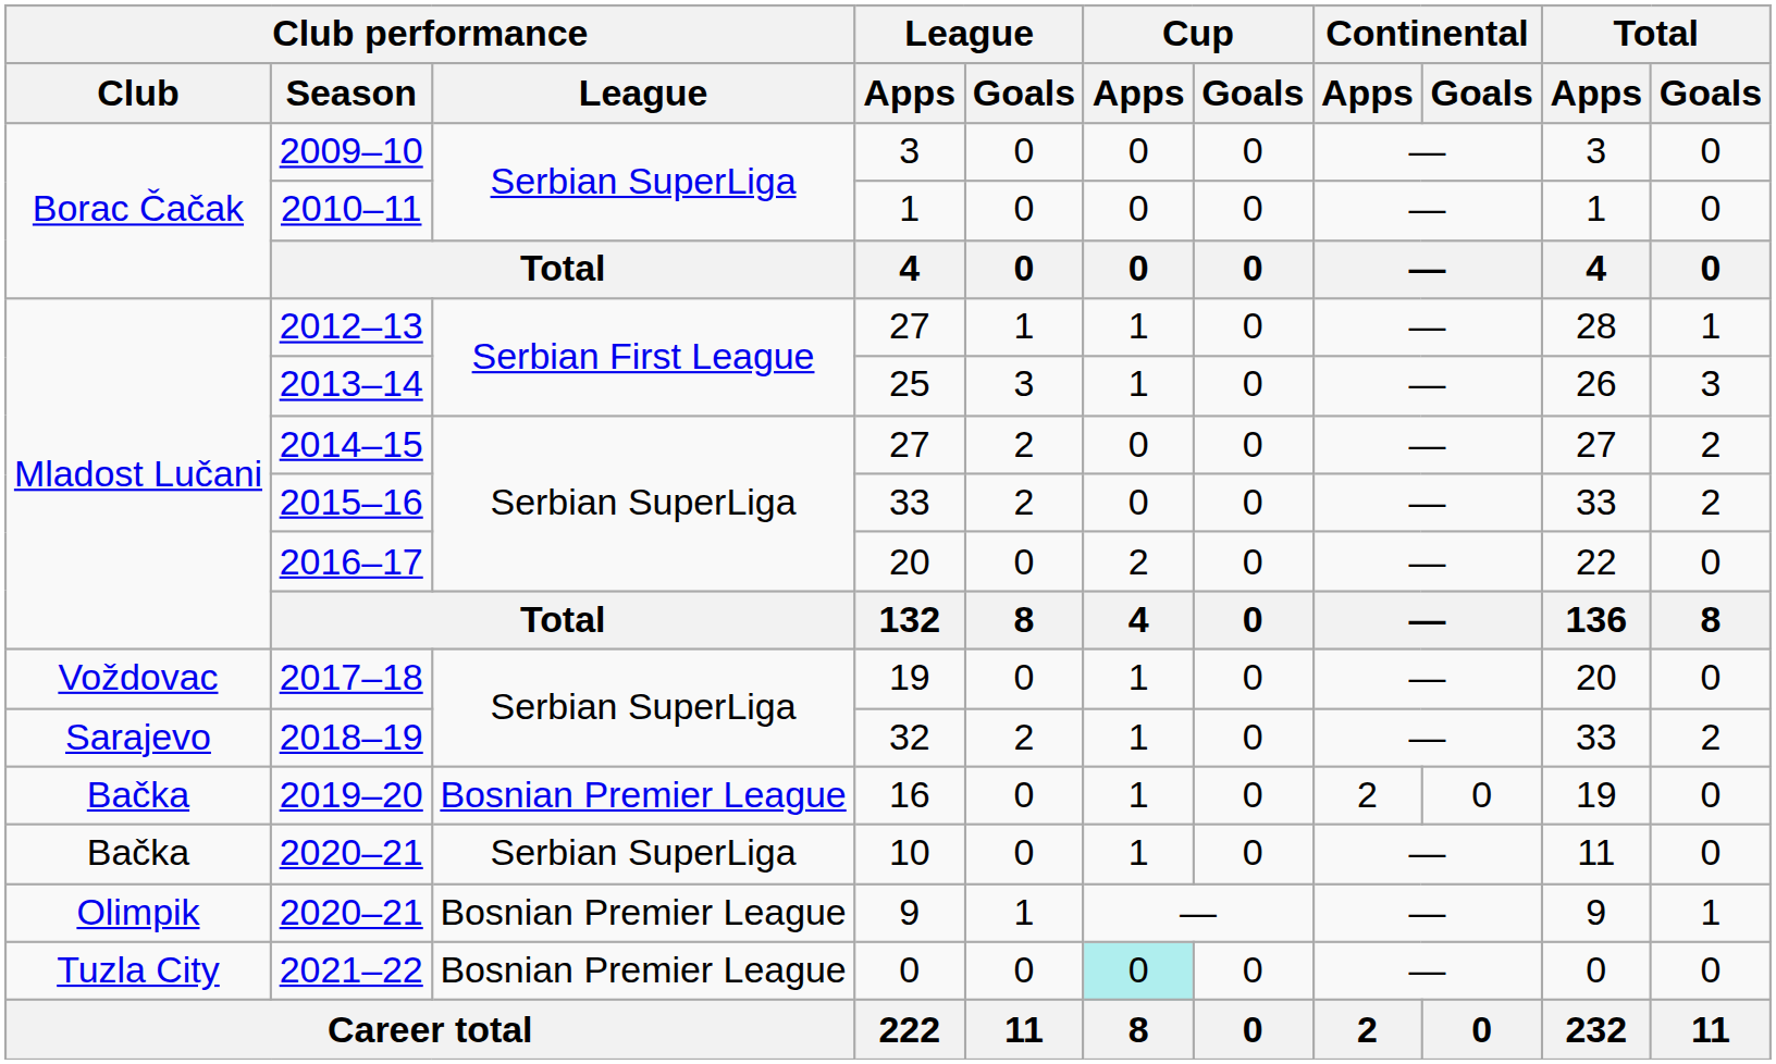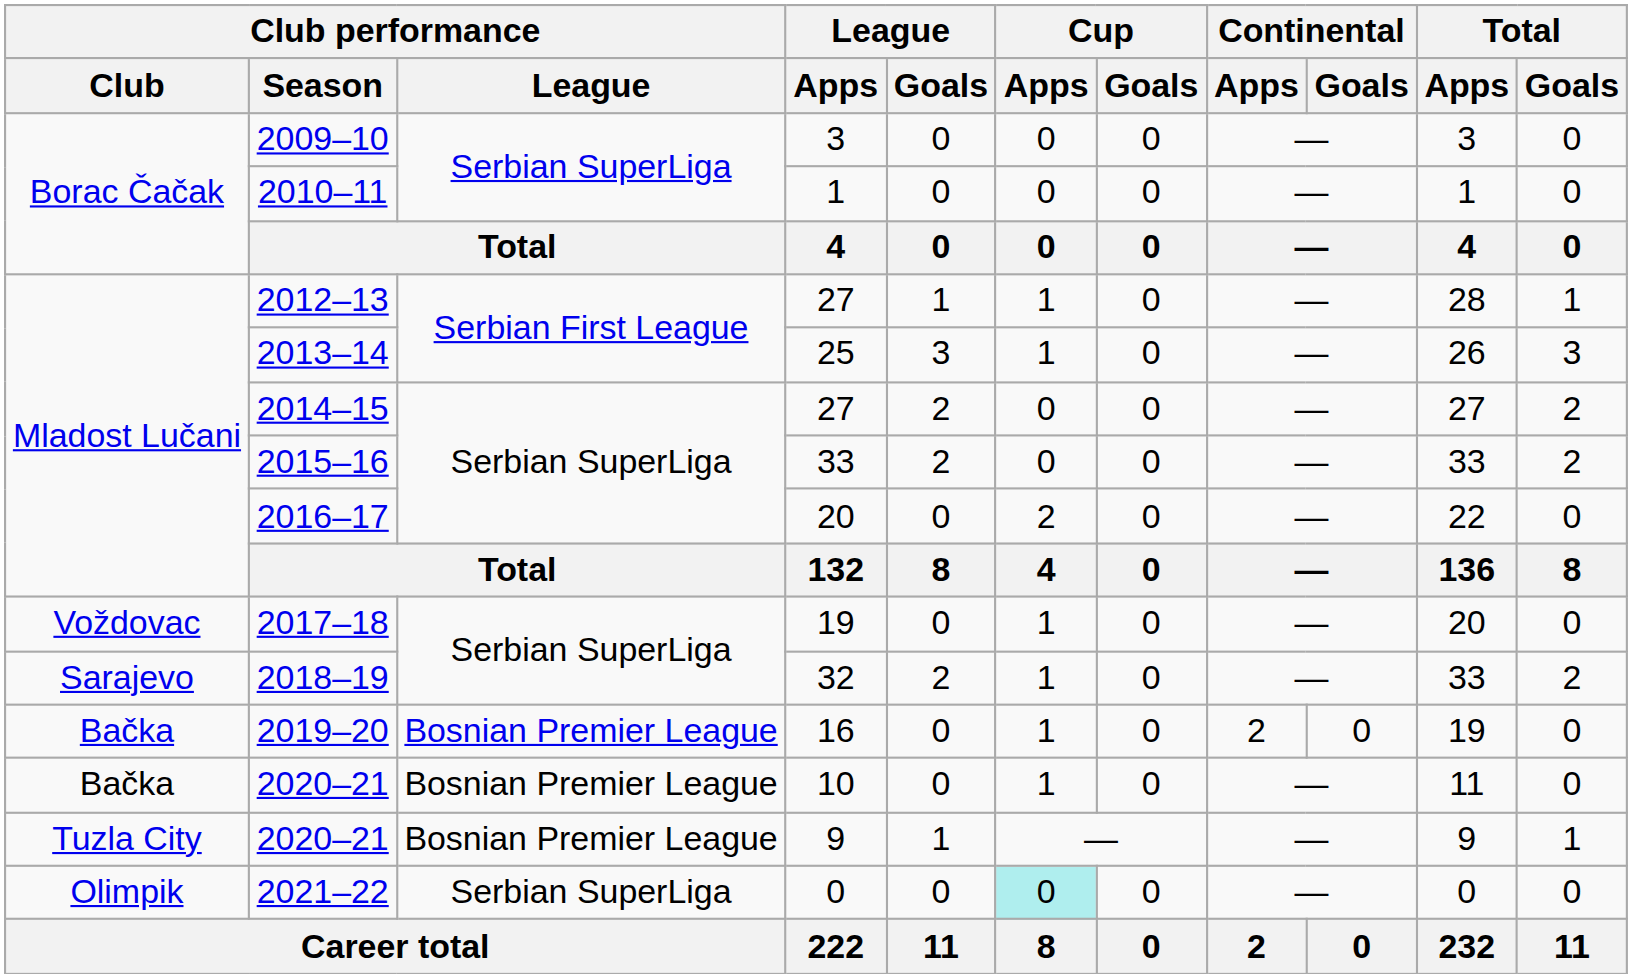 <table class="wikitable" style="text-align:center">
 <tr>
 <th colspan=3>Club performance</th>
 <th colspan=2>League</th>
 <th colspan=2>Cup</th>
 <th colspan=2>Continental</th>
 <th colspan=2>Total</th>
 </tr>
 <tr>
 <th>Club</th>
 <th>Season</th>
 <th>League</th>
 <th>Apps</th>
 <th>Goals</th>
 <th>Apps</th>
 <th>Goals</th>
 <th>Apps</th>
 <th>Goals</th>
 <th>Apps</th>
 <th>Goals</th>
 </tr>
 <tr>
 <td rowspan=3><a href='#'>Borac Čačak</a></td>
 <td><a href='#'>2009–10</a></td>
 <td rowspan=2><a href='#'>Serbian SuperLiga</a></td>
 <td>3</td>
 <td>0</td>
 <td>0</td>
 <td>0</td>
 <td colspan="2">—</td>
 <td>3</td>
 <td>0</td>
 </tr>
 <tr>
 <td><a href='#'>2010–11</a></td>
 <td>1</td>
 <td>0</td>
 <td>0</td>
 <td>0</td>
 <td colspan="2">—</td>
 <td>1</td>
 <td>0</td>
 </tr>
 <tr>
 <th colspan=2>Total</th>
 <th>4</th>
 <th>0</th>
 <th>0</th>
 <th>0</th>
 <th colspan="2">—</th>
 <th>4</th>
 <th>0</th>
 </tr>
 <tr>
 <td rowspan=6><a href='#'>Mladost Lučani</a></td>
 <td><a href='#'>2012–13</a></td>
 <td rowspan=2><a href='#'>Serbian First League</a></td>
 <td>27</td>
 <td>1</td>
 <td>1</td>
 <td>0</td>
 <td colspan="2">—</td>
 <td>28</td>
 <td>1</td>
 </tr>
 <tr>
 <td><a href='#'>2013–14</a></td>
 <td>25</td>
 <td>3</td>
 <td>1</td>
 <td>0</td>
 <td colspan="2">—</td>
 <td>26</td>
 <td>3</td>
 </tr>
 <tr>
 <td><a href='#'>2014–15</a></td>
 <td rowspan=3>Serbian SuperLiga</td>
 <td>27</td>
 <td>2</td>
 <td>0</td>
 <td>0</td>
 <td colspan="2">—</td>
 <td>27</td>
 <td>2</td>
 </tr>
 <tr>
 <td><a href='#'>2015–16</a></td>
 <td>33</td>
 <td>2</td>
 <td>0</td>
 <td>0</td>
 <td colspan="2">—</td>
 <td>33</td>
 <td>2</td>
 </tr>
 <tr>
 <td><a href='#'>2016–17</a></td>
 <td>20</td>
 <td>0</td>
 <td>2</td>
 <td>0</td>
 <td colspan="2">—</td>
 <td>22</td>
 <td>0</td>
 </tr>
 <tr>
 <th colspan=2>Total</th>
 <th>132</th>
 <th>8</th>
 <th>4</th>
 <th>0</th>
 <th colspan="2">—</th>
 <th>136</th>
 <th>8</th>
 </tr>
 <tr>
 <td><a href='#'>Voždovac</a></td>
 <td><a href='#'>2017–18</a></td>
 <td rowspan=2>Serbian SuperLiga</td>
 <td>19</td>
 <td>0</td>
 <td>1</td>
 <td>0</td>
 <td colspan="2">—</td>
 <td>20</td>
 <td>0</td>
 </tr>
 <tr>
 <td><a href='#'>Sarajevo</a></td>
 <td><a href='#'>2018–19</a></td>
 <td>32</td>
 <td>2</td>
 <td>1</td>
 <td>0</td>
 <td colspan="2">—</td>
 <td>33</td>
 <td>2</td>
 </tr>
 <tr>
 <td><a href='#'>Bačka</a></td>
 <td><a href='#'>2019–20</a></td>
 <td><a href='#'>Bosnian Premier League</a></td>
 <td>16</td>
 <td>0</td>
 <td>1</td>
 <td>0</td>
 <td>2</td>
 <td>0</td>
 <td>19</td>
 <td>0</td>
 </tr>
 <tr>
 <td>Bačka</td>
 <td><a href='#'>2020–21</a></td>
-<td>Serbian SuperLiga</td>
+<td>Bosnian Premier League</td>
 <td>10</td>
 <td>0</td>
 <td>1</td>
 <td>0</td>
 <td colspan="2">—</td>
 <td>11</td>
 <td>0</td>
 </tr>
 <tr>
-<td><a href='#'>Olimpik</a></td>
+<td><a href='#'>Tuzla City</a></td>
 <td><a href='#'>2020–21</a></td>
 <td>Bosnian Premier League</td>
 <td>9</td>
 <td>1</td>
 <td colspan="2">—</td>
 <td colspan="2">—</td>
 <td>9</td>
 <td>1</td>
 </tr>
 <tr>
-<td><a href='#'>Tuzla City</a></td>
+<td><a href='#'>Olimpik</a></td>
 <td><a href='#'>2021–22</a></td>
-<td>Bosnian Premier League</td>
+<td>Serbian SuperLiga</td>
 <td>0</td>
 <td>0</td>
 <td style="background: paleturquoise;">0</td>
 <td>0</td>
 <td colspan="2">—</td>
 <td>0</td>
 <td>0</td>
 </tr>
 <tr>
 <th colspan=3>Career total</th>
 <th>222</th>
 <th>11</th>
 <th>8</th>
 <th>0</th>
 <th>2</th>
 <th>0</th>
 <th>232</th>
 <th>11</th>
 </tr>
 </table>
